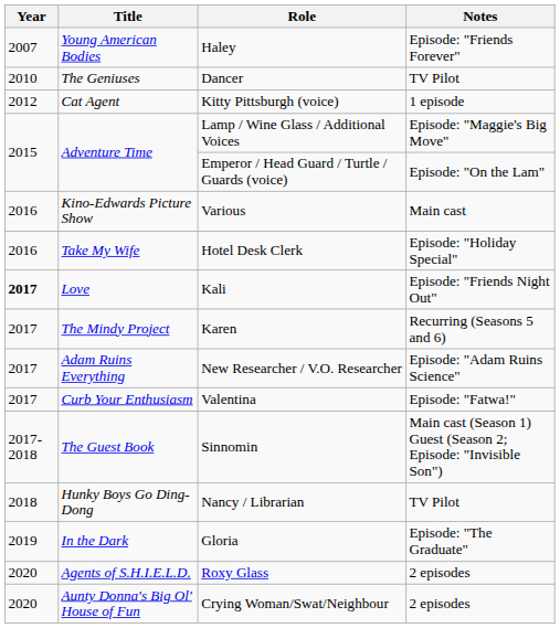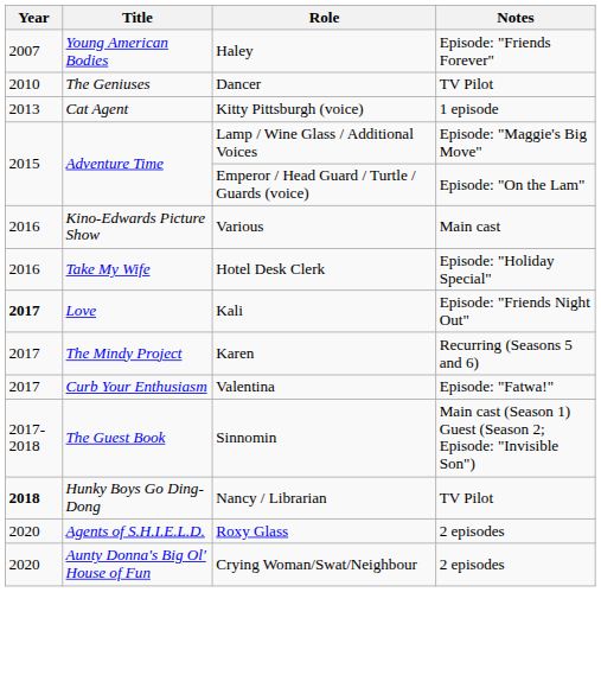 <table class="wikitable sortable">
 <tr>
 <th>Year</th>
 <th>Title</th>
 <th>Role</th>
 <th>Notes</th>
 </tr>
 <tr>
 <td>2007</td>
 <td><em><a href='#'>Young American Bodies</a></em></td>
 <td>Haley</td>
 <td>Episode: "Friends Forever"</td>
 </tr>
 <tr>
 <td>2010</td>
 <td><em>The Geniuses</em></td>
 <td>Dancer</td>
 <td>TV Pilot</td>
 </tr>
 <tr>
-<td>2012</td>
+<td>2013</td>
 <td><em>Cat Agent</em></td>
 <td>Kitty Pittsburgh (voice)</td>
 <td>1 episode</td>
 </tr>
 <tr>
 <td rowspan="2">2015</td>
 <td rowspan="2"><em><a href='#'>Adventure Time</a></em></td>
 <td>Lamp / Wine Glass / Additional Voices</td>
 <td>Episode: "Maggie's Big Move"</td>
 </tr>
 <tr>
 <td>Emperor / Head Guard / Turtle / Guards (voice)</td>
 <td>Episode: "On the Lam"</td>
 </tr>
 <tr>
 <td>2016</td>
 <td><em>Kino-Edwards Picture Show</em></td>
 <td>Various</td>
 <td>Main cast</td>
 </tr>
 <tr>
 <td>2016</td>
 <td><em><a href='#'>Take My Wife</a></em></td>
 <td>Hotel Desk Clerk</td>
 <td>Episode: "Holiday Special"</td>
 </tr>
 <tr>
 <td><strong>2017</strong></td>
 <td><em><a href='#'>Love</a></em></td>
 <td>Kali</td>
 <td>Episode: "Friends Night Out"</td>
 </tr>
 <tr>
 <td>2017</td>
 <td><em><a href='#'>The Mindy Project</a></em></td>
 <td>Karen</td>
 <td>Recurring (Seasons 5 and 6)</td>
 </tr>
 <tr>
 <td>2017</td>
-<td><em><a href='#'>Adam Ruins Everything</a></em></td>
-<td>New Researcher / V.O. Researcher</td>
-<td>Episode: "Adam Ruins Science"</td>
-</tr>
-<tr>
-<td>2017</td>
 <td><em><a href='#'>Curb Your Enthusiasm</a></em></td>
 <td>Valentina</td>
 <td>Episode: "Fatwa!"</td>
 </tr>
 <tr>
 <td>2017-2018</td>
 <td><em><a href='#'>The Guest Book</a></em></td>
 <td>Sinnomin</td>
 <td>Main cast (Season 1)<br>Guest (Season 2; Episode: "Invisible Son")</td>
 </tr>
 <tr>
-<td>2018</td>
+<td><strong>2018</strong></td>
 <td><em>Hunky Boys Go Ding-Dong</em></td>
 <td>Nancy / Librarian</td>
 <td>TV Pilot</td>
-</tr>
-<tr>
-<td>2019</td>
-<td><em><a href='#'>In the Dark</a></em></td>
-<td>Gloria</td>
-<td>Episode: "The Graduate"</td>
 </tr>
 <tr>
 <td>2020</td>
 <td><em><a href='#'>Agents of S.H.I.E.L.D.</a></em></td>
 <td><a href='#'>Roxy Glass</a></td>
 <td>2 episodes</td>
 </tr>
 <tr>
 <td>2020</td>
 <td><em><a href='#'>Aunty Donna's Big Ol' House of Fun</a></em></td>
 <td>Crying Woman/Swat/Neighbour</td>
 <td>2 episodes</td>
 </tr>
 </table>
